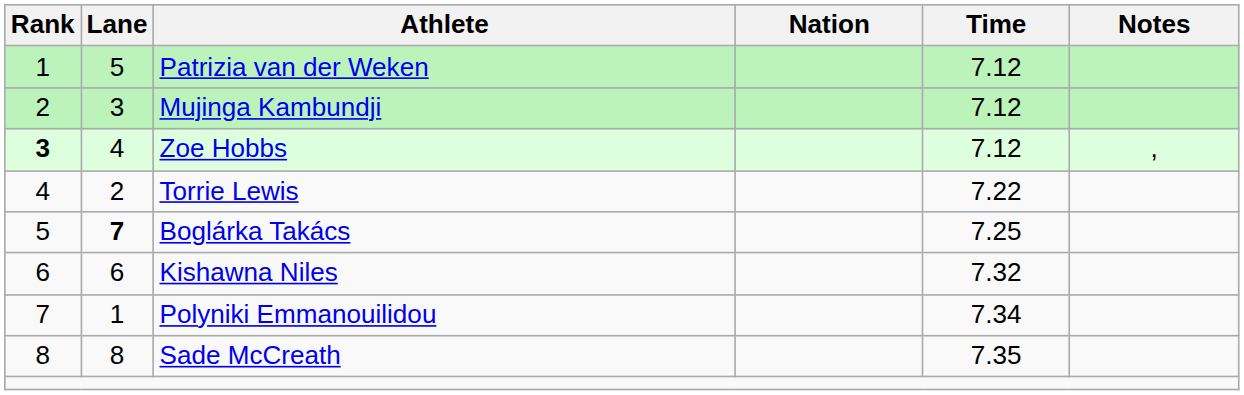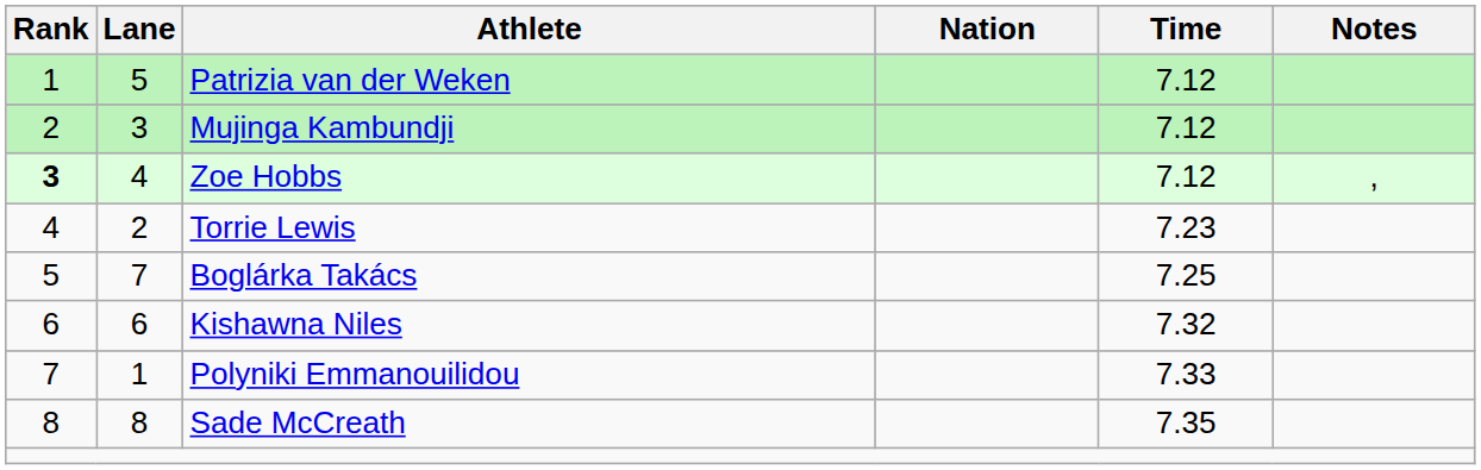 <table class="wikitable sortable" style="text-align:center;width: 60%;">
 <tr>
 <th scope="col" style="width: 10px;">Rank</th>
 <th scope="col" style="width: 10px;">Lane</th>
 <th scope="col">Athlete</th>
 <th scope="col">Nation</th>
 <th scope="col">Time</th>
 <th scope="col">Notes</th>
 </tr>
 <tr bgcolor=bbf3bb>
 <td>1</td>
 <td>5</td>
 <td align=left><a href='#'>Patrizia van der Weken</a></td>
 <td align=left></td>
 <td>7.12</td>
 <td></td>
 </tr>
 <tr bgcolor=bbf3bb>
 <td>2</td>
 <td>3</td>
 <td align=left><a href='#'>Mujinga Kambundji</a></td>
 <td align=left></td>
 <td>7.12</td>
 <td></td>
 </tr>
 <tr bgcolor=ddffdd>
 <td><strong>3</strong></td>
 <td>4</td>
 <td align=left><a href='#'>Zoe Hobbs</a></td>
 <td align=left></td>
 <td>7.12</td>
 <td>, </td>
 </tr>
 <tr>
 <td>4</td>
 <td>2</td>
 <td align=left><a href='#'>Torrie Lewis</a></td>
 <td align=left></td>
-<td>7.22</td>
+<td>7.23</td>
 <td></td>
 </tr>
 <tr>
 <td>5</td>
-<td><strong>7</strong></td>
+<td>7</td>
 <td align=left><a href='#'>Boglárka Takács</a></td>
 <td align=left></td>
 <td>7.25</td>
 <td></td>
 </tr>
 <tr>
 <td>6</td>
 <td>6</td>
 <td align=left><a href='#'>Kishawna Niles</a></td>
 <td align=left></td>
 <td>7.32</td>
 <td></td>
 </tr>
 <tr>
 <td>7</td>
 <td>1</td>
 <td align=left><a href='#'>Polyniki Emmanouilidou</a></td>
 <td align=left></td>
-<td>7.34</td>
+<td>7.33</td>
 <td></td>
 </tr>
 <tr>
 <td>8</td>
 <td>8</td>
 <td align=left><a href='#'>Sade McCreath</a></td>
 <td align=left></td>
 <td>7.35</td>
 <td></td>
 </tr>
 <tr class="sortbottom">
 <td colspan="6"></td>
 </tr>
 </table>
